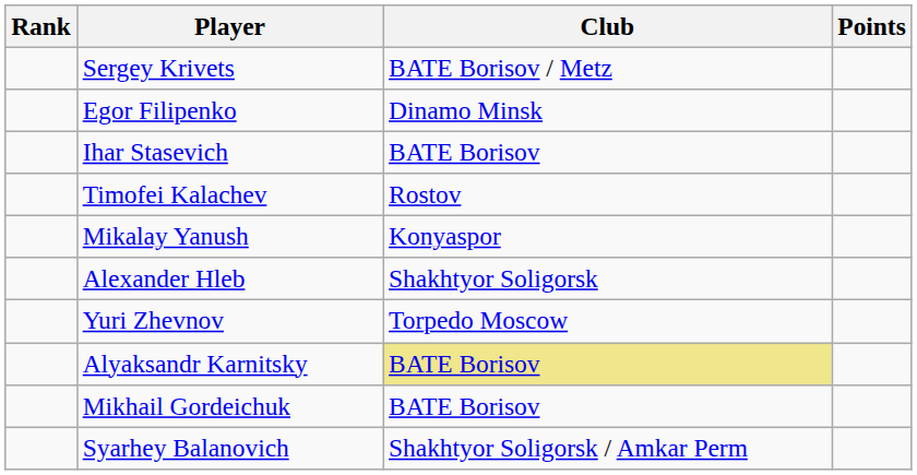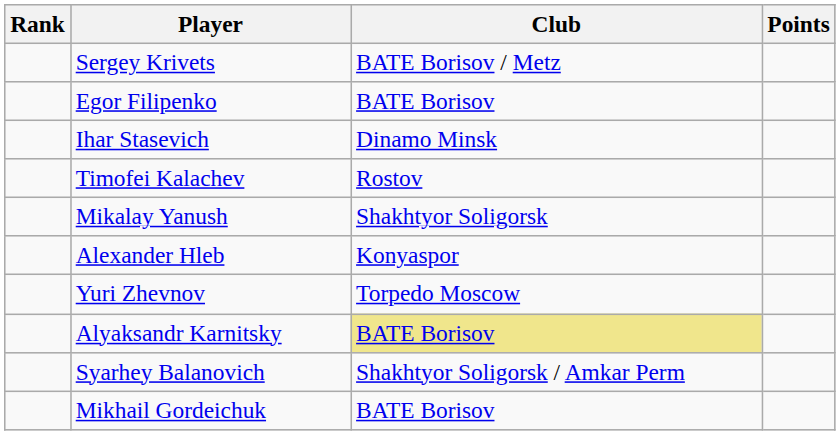 <table class="wikitable" style="font-size:95%;">
 <tr>
 <th>Rank</th>
 <th width="175pt">Player</th>
 <th width="260pt">Club</th>
 <th>Points</th>
 </tr>
 <tr>
 <td></td>
 <td><a href='#'>Sergey Krivets</a></td>
 <td> <a href='#'>BATE Borisov</a> /  <a href='#'>Metz</a></td>
 <td></td>
 </tr>
 <tr>
 <td></td>
 <td><a href='#'>Egor Filipenko</a></td>
-<td> <a href='#'>Dinamo Minsk</a></td>
+<td> <a href='#'>BATE Borisov</a></td>
 <td></td>
 </tr>
 <tr>
 <td></td>
 <td><a href='#'>Ihar Stasevich</a></td>
-<td> <a href='#'>BATE Borisov</a></td>
+<td> <a href='#'>Dinamo Minsk</a></td>
 <td></td>
 </tr>
 <tr>
 <td></td>
 <td><a href='#'>Timofei Kalachev</a></td>
 <td> <a href='#'>Rostov</a></td>
 <td></td>
 </tr>
 <tr>
 <td></td>
 <td><a href='#'>Mikalay Yanush</a></td>
-<td> <a href='#'>Konyaspor</a></td>
+<td> <a href='#'>Shakhtyor Soligorsk</a></td>
 <td></td>
 </tr>
 <tr>
 <td></td>
 <td><a href='#'>Alexander Hleb</a></td>
-<td> <a href='#'>Shakhtyor Soligorsk</a></td>
+<td> <a href='#'>Konyaspor</a></td>
 <td></td>
 </tr>
 <tr>
 <td></td>
 <td><a href='#'>Yuri Zhevnov</a></td>
 <td> <a href='#'>Torpedo Moscow</a></td>
 <td></td>
 </tr>
 <tr>
 <td></td>
 <td><a href='#'>Alyaksandr Karnitsky</a></td>
 <td style="background: khaki;"> <a href='#'>BATE Borisov</a></td>
 <td></td>
 </tr>
 <tr>
 <td></td>
+<td><a href='#'>Syarhey Balanovich</a></td>
+<td> <a href='#'>Shakhtyor Soligorsk</a> /  <a href='#'>Amkar Perm</a></td>
+<td></td>
+</tr>
+<tr>
+<td></td>
 <td><a href='#'>Mikhail Gordeichuk</a></td>
 <td> <a href='#'>BATE Borisov</a></td>
 <td></td>
 </tr>
-<tr>
-<td></td>
-<td><a href='#'>Syarhey Balanovich</a></td>
-<td> <a href='#'>Shakhtyor Soligorsk</a> /  <a href='#'>Amkar Perm</a></td>
-<td></td>
-</tr>
 </table>
